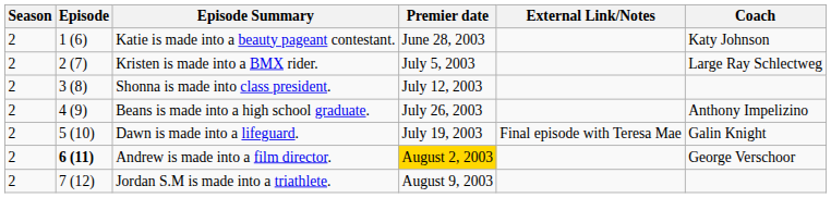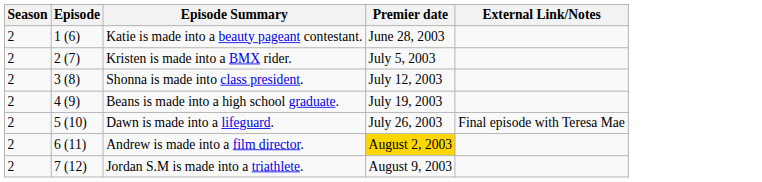 <table class="wikitable">
 <tr>
 <th>Season</th>
 <th>Episode</th>
 <th>Episode Summary</th>
 <th>Premier date</th>
 <th>External Link/Notes</th>
-<th>Coach</th>
 </tr>
 <tr>
 <td>2</td>
 <td>1 (6)</td>
 <td>Katie is made into a <a href='#'>beauty pageant</a> contestant.</td>
 <td>June 28, 2003</td>
 <td></td>
-<td>Katy Johnson</td>
 </tr>
 <tr>
 <td>2</td>
 <td>2 (7)</td>
 <td>Kristen is made into a <a href='#'>BMX</a> rider.</td>
 <td>July 5, 2003</td>
 <td></td>
-<td>Large Ray Schlectweg</td>
 </tr>
 <tr>
 <td>2</td>
 <td>3 (8)</td>
 <td>Shonna is made into <a href='#'>class president</a>.</td>
 <td>July 12, 2003</td>
 <td></td>
-<td></td>
 </tr>
 <tr>
 <td>2</td>
 <td>4 (9)</td>
 <td>Beans is made into a high school <a href='#'>graduate</a>.</td>
-<td>July 26, 2003</td>
+<td>July 19, 2003</td>
 <td></td>
-<td>Anthony Impelizino</td>
 </tr>
 <tr>
 <td>2</td>
 <td>5 (10)</td>
 <td>Dawn is made into a <a href='#'>lifeguard</a>.</td>
-<td>July 19, 2003</td>
+<td>July 26, 2003</td>
 <td>Final episode with Teresa Mae</td>
-<td>Galin Knight</td>
 </tr>
 <tr>
 <td>2</td>
-<td><strong>6 (11)</strong></td>
+<td>6 (11)</td>
 <td>Andrew is made into a <a href='#'>film director</a>.</td>
 <td style="background: gold;">August 2, 2003</td>
 <td></td>
-<td>George Verschoor</td>
 </tr>
 <tr>
 <td>2</td>
 <td>7 (12)</td>
 <td>Jordan S.M is made into a <a href='#'>triathlete</a>.</td>
 <td>August 9, 2003</td>
 <td></td>
-<td></td>
 </tr>
 </table>
